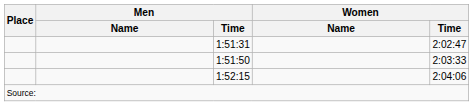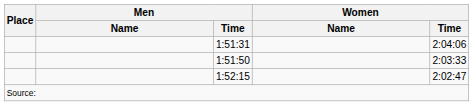 <table class="wikitable" style="font-size:95%;">
 <tr>
 <th rowspan="2">Place</th>
 <th colspan="2">Men</th>
 <th colspan="2">Women</th>
 </tr>
 <tr>
 <th style="width: 17em">Name</th>
 <th>Time</th>
 <th style="width: 17em">Name</th>
 <th>Time</th>
 </tr>
 <tr>
 <td align="center"></td>
 <td></td>
 <td>1:51:31</td>
 <td></td>
-<td>2:02:47</td>
+<td>2:04:06</td>
 </tr>
 <tr>
 <td align="center"></td>
 <td></td>
 <td>1:51:50</td>
 <td></td>
 <td>2:03:33</td>
 </tr>
 <tr>
 <td align="center"></td>
 <td></td>
 <td>1:52:15</td>
 <td></td>
-<td>2:04:06</td>
+<td>2:02:47</td>
 </tr>
 <tr>
 <td colspan="7"><small>Source:</small></td>
 </tr>
 </table>
